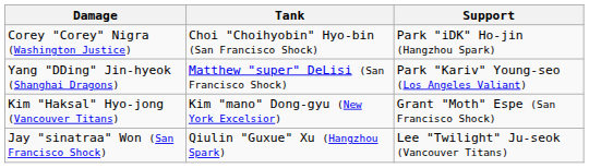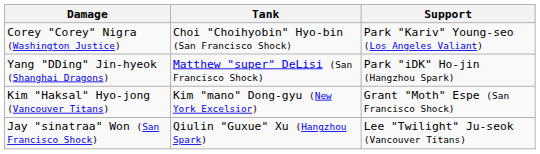 <table class="wikitable">
 <tr>
 <th>Damage</th>
 <th>Tank</th>
 <th>Support</th>
 </tr>
 <tr>
 <td>Corey "Corey" Nigra <small>(<a href='#'>Washington Justice</a>)</small></td>
 <td>Choi "Choihyobin" Hyo-bin <small>(San Francisco Shock)</small></td>
-<td>Park "iDK" Ho-jin <small>(Hangzhou Spark)</small></td>
+<td>Park "Kariv" Young-seo <small>(<a href='#'>Los Angeles Valiant</a>)</small></td>
 </tr>
 <tr>
 <td>Yang "DDing" Jin-hyeok <small>(<a href='#'>Shanghai Dragons</a>)</small></td>
 <td><a href='#'>Matthew "super" DeLisi</a> <small>(San Francisco Shock)</small></td>
-<td>Park "Kariv" Young-seo <small>(<a href='#'>Los Angeles Valiant</a>)</small></td>
+<td>Park "iDK" Ho-jin <small>(Hangzhou Spark)</small></td>
 </tr>
 <tr>
 <td>Kim "Haksal" Hyo-jong <small>(<a href='#'>Vancouver Titans</a>)</small></td>
 <td>Kim "mano" Dong-gyu <small>(<a href='#'>New York Excelsior</a>)</small></td>
 <td>Grant "Moth" Espe <small>(San Francisco Shock)</small></td>
 </tr>
 <tr>
 <td>Jay "sinatraa" Won <small>(<a href='#'>San Francisco Shock</a>)</small></td>
 <td>Qiulin "Guxue" Xu <small>(<a href='#'>Hangzhou Spark</a>)</small></td>
 <td>Lee "Twilight" Ju-seok <small>(Vancouver Titans)</small></td>
 </tr>
 </table>
